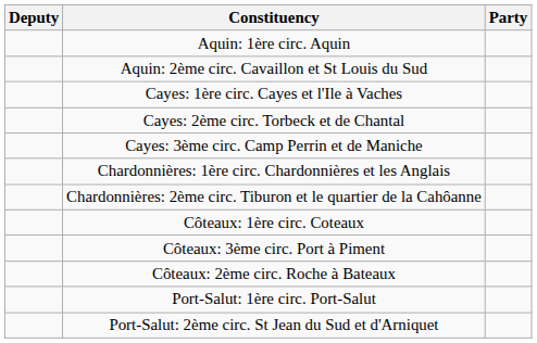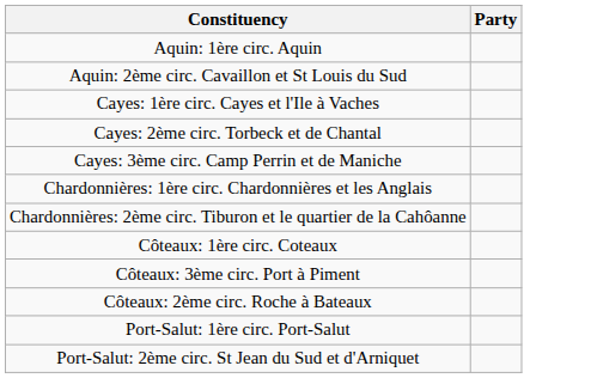 <table class="wikitable" style="text-align:center;">
 <tr>
-<th>Deputy</th>
 <th>Constituency</th>
 <th>Party</th>
 </tr>
 <tr>
-<td></td>
 <td>Aquin: 1ère circ. Aquin</td>
 <td></td>
 </tr>
 <tr>
-<td></td>
 <td>Aquin: 2ème circ. Cavaillon et St Louis du Sud</td>
 <td></td>
 </tr>
 <tr>
-<td></td>
 <td>Cayes: 1ère circ. Cayes et l'Ile à Vaches</td>
 <td></td>
 </tr>
 <tr>
-<td></td>
 <td>Cayes: 2ème circ. Torbeck et de Chantal</td>
 <td></td>
 </tr>
 <tr>
-<td></td>
 <td>Cayes: 3ème circ. Camp Perrin et de Maniche</td>
 <td></td>
 </tr>
 <tr>
-<td></td>
 <td>Chardonnières: 1ère circ. Chardonnières et les Anglais</td>
 <td></td>
 </tr>
 <tr>
-<td></td>
 <td>Chardonnières: 2ème circ. Tiburon et le quartier de la Cahôanne</td>
 <td></td>
 </tr>
 <tr>
-<td></td>
 <td>Côteaux: 1ère circ. Coteaux</td>
 <td></td>
 </tr>
 <tr>
-<td></td>
 <td>Côteaux: 3ème circ. Port à Piment</td>
 <td></td>
 </tr>
 <tr>
-<td></td>
 <td>Côteaux: 2ème circ. Roche à Bateaux</td>
 <td></td>
 </tr>
 <tr>
-<td></td>
 <td>Port-Salut:  1ère circ. Port-Salut</td>
 <td></td>
 </tr>
 <tr>
-<td></td>
 <td>Port-Salut: 2ème circ. St Jean du Sud et d'Arniquet</td>
 <td></td>
 </tr>
 </table>
